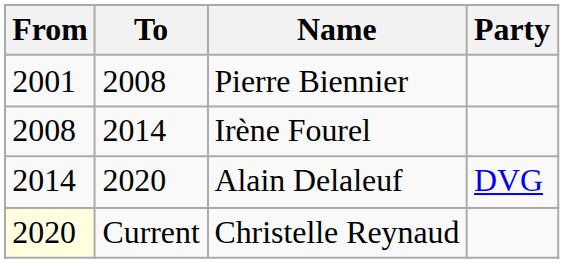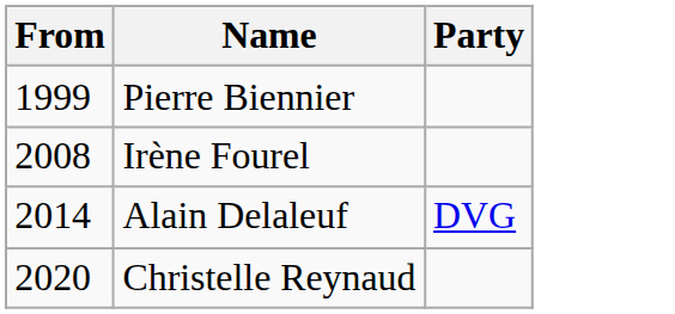 <table class="wikitable">
 <tr>
 <th>From</th>
-<th>To</th>
 <th>Name</th>
 <th>Party</th>
 </tr>
 <tr>
-<td>2001</td>
-<td>2008</td>
+<td>1999</td>
 <td>Pierre Biennier</td>
 <td></td>
 </tr>
 <tr>
 <td>2008</td>
-<td>2014</td>
 <td>Irène Fourel</td>
 <td></td>
 </tr>
 <tr>
 <td>2014</td>
-<td>2020</td>
 <td>Alain Delaleuf</td>
 <td><a href='#'>DVG</a></td>
 </tr>
 <tr>
-<td style="background: lightyellow;">2020</td>
-<td>Current</td>
+<td>2020</td>
 <td>Christelle Reynaud</td>
 <td></td>
 </tr>
 </table>
